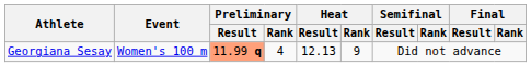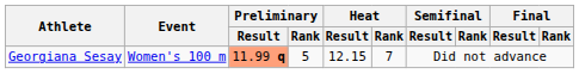 <table class="wikitable" style="font-size:90%">
 <tr>
 <th rowspan="2">Athlete</th>
 <th rowspan="2">Event</th>
 <th colspan="2">Preliminary</th>
 <th colspan="2">Heat</th>
 <th colspan="2">Semifinal</th>
 <th colspan="2">Final</th>
 </tr>
 <tr style="font-size:95%">
 <th>Result</th>
 <th>Rank</th>
 <th>Result</th>
 <th>Rank</th>
 <th>Result</th>
 <th>Rank</th>
 <th>Result</th>
 <th>Rank</th>
 </tr>
 <tr align=center>
 <td align=left><a href='#'>Georgiana Sesay</a></td>
 <td align=left><a href='#'>Women's 100 m</a></td>
 <td style="background: lightsalmon;">11.99 <strong>q</strong></td>
-<td>4</td>
-<td>12.13</td>
-<td>9</td>
+<td>5</td>
+<td>12.15</td>
+<td>7</td>
 <td colspan=4>Did not advance</td>
 </tr>
 </table>
